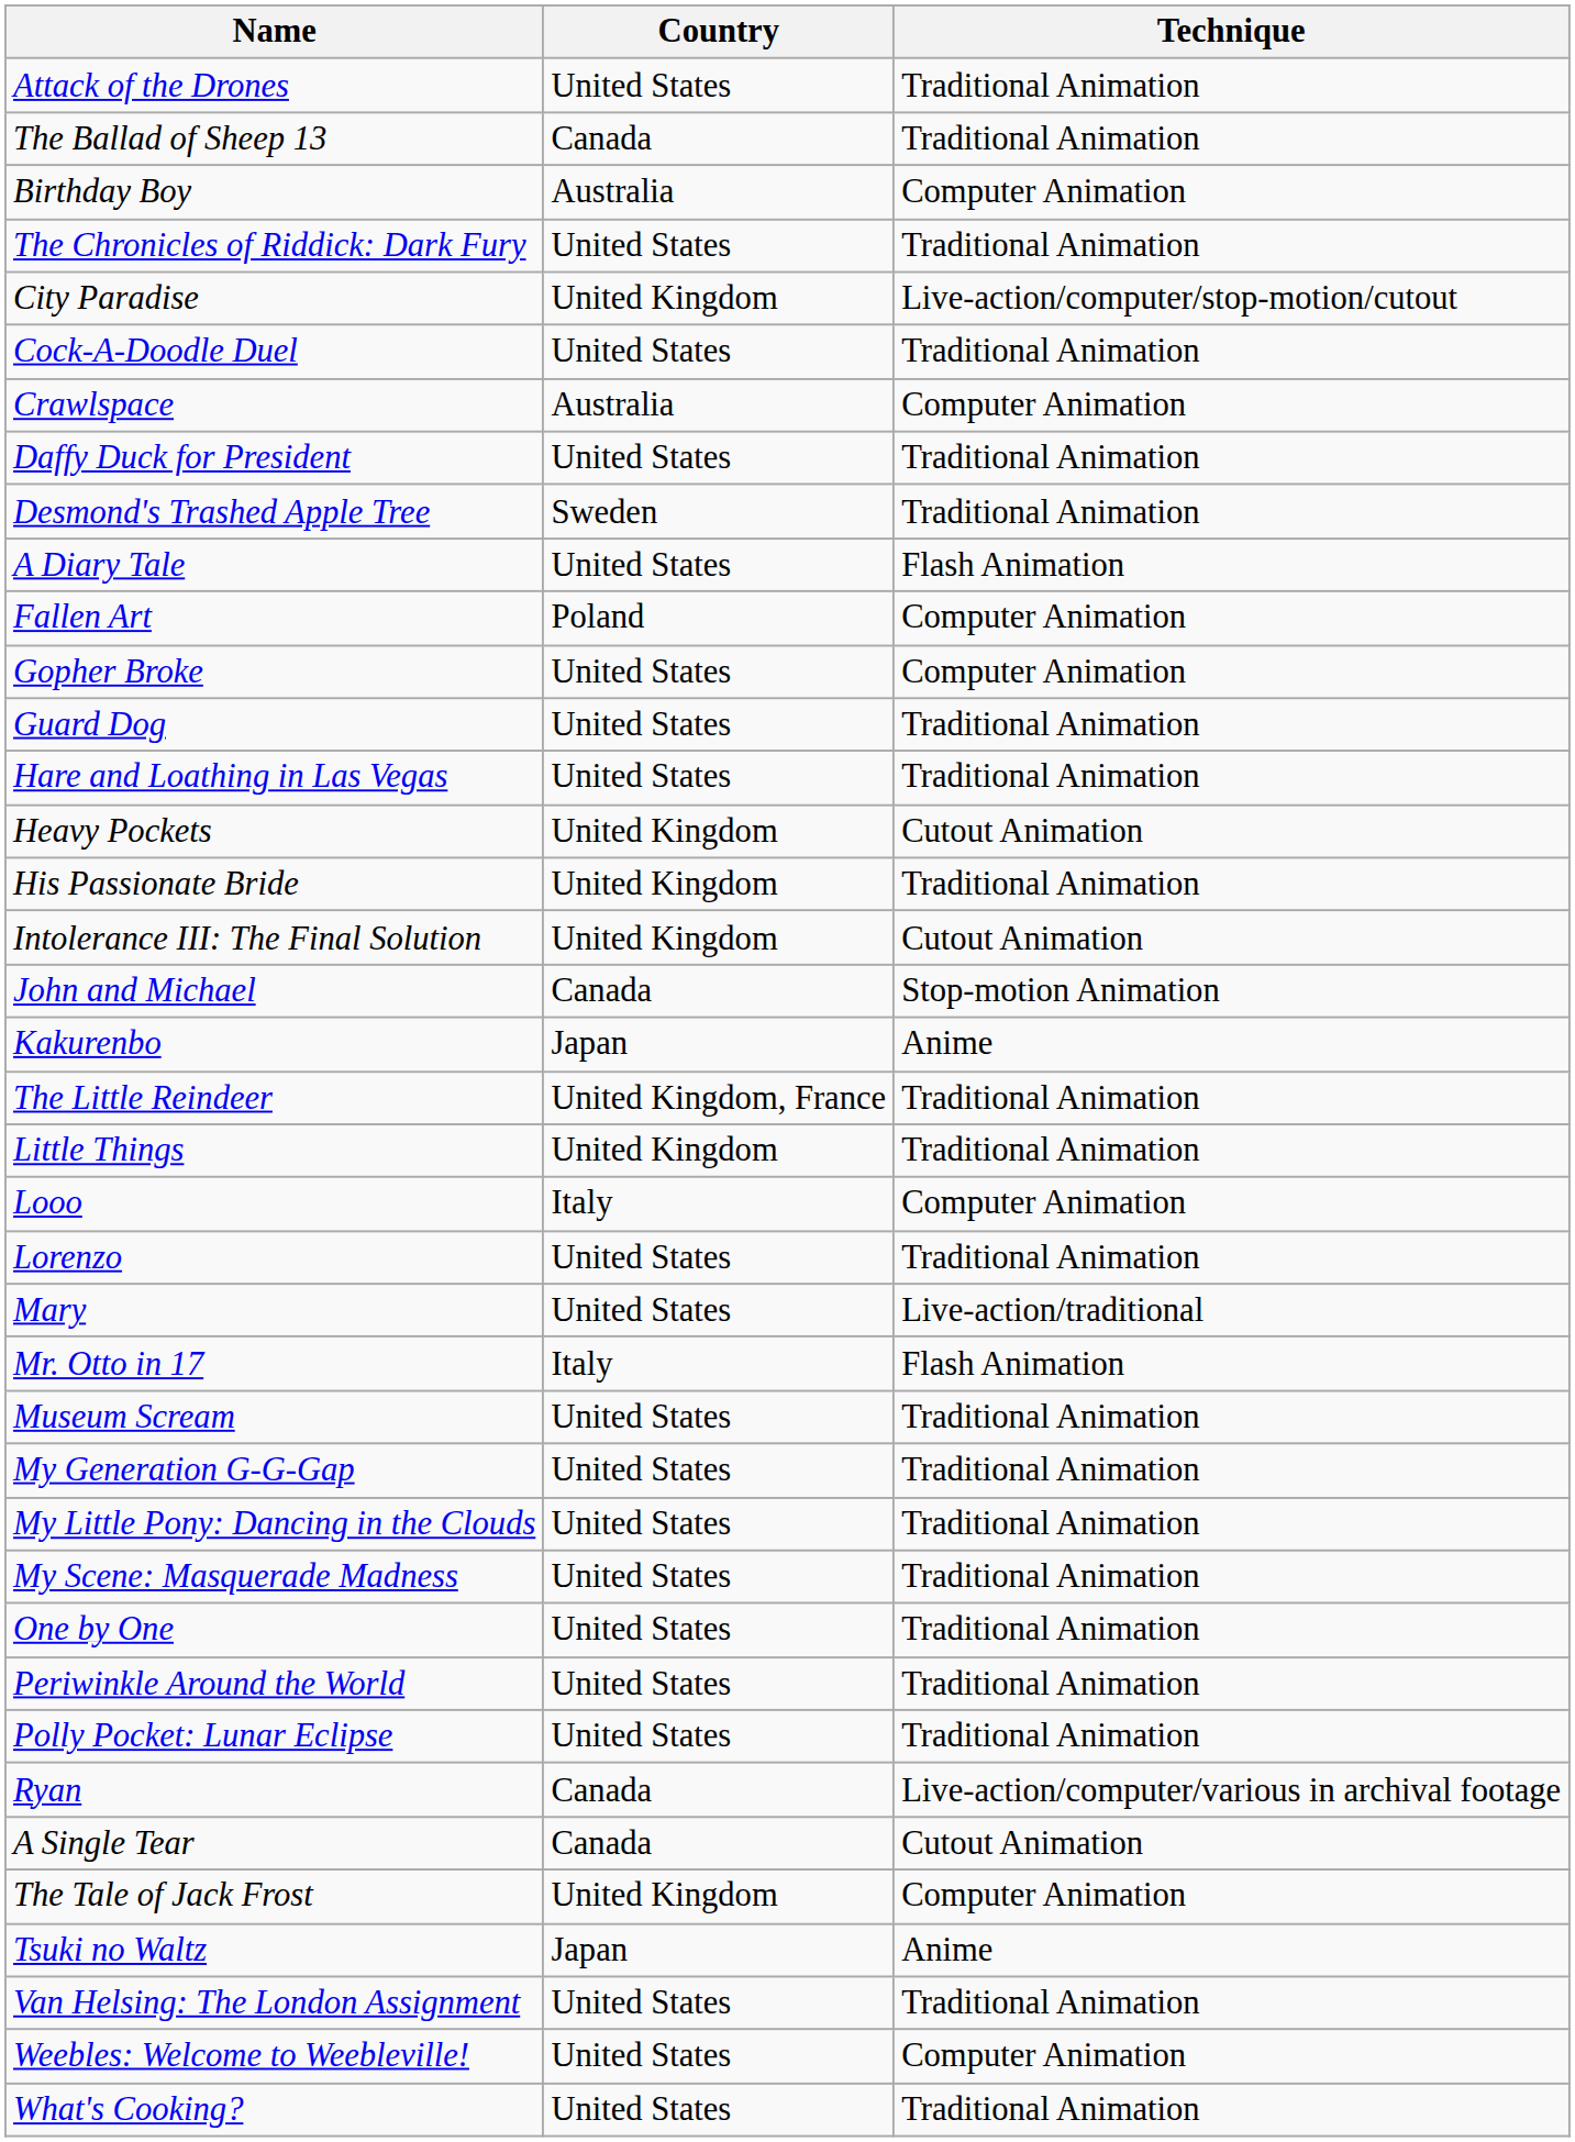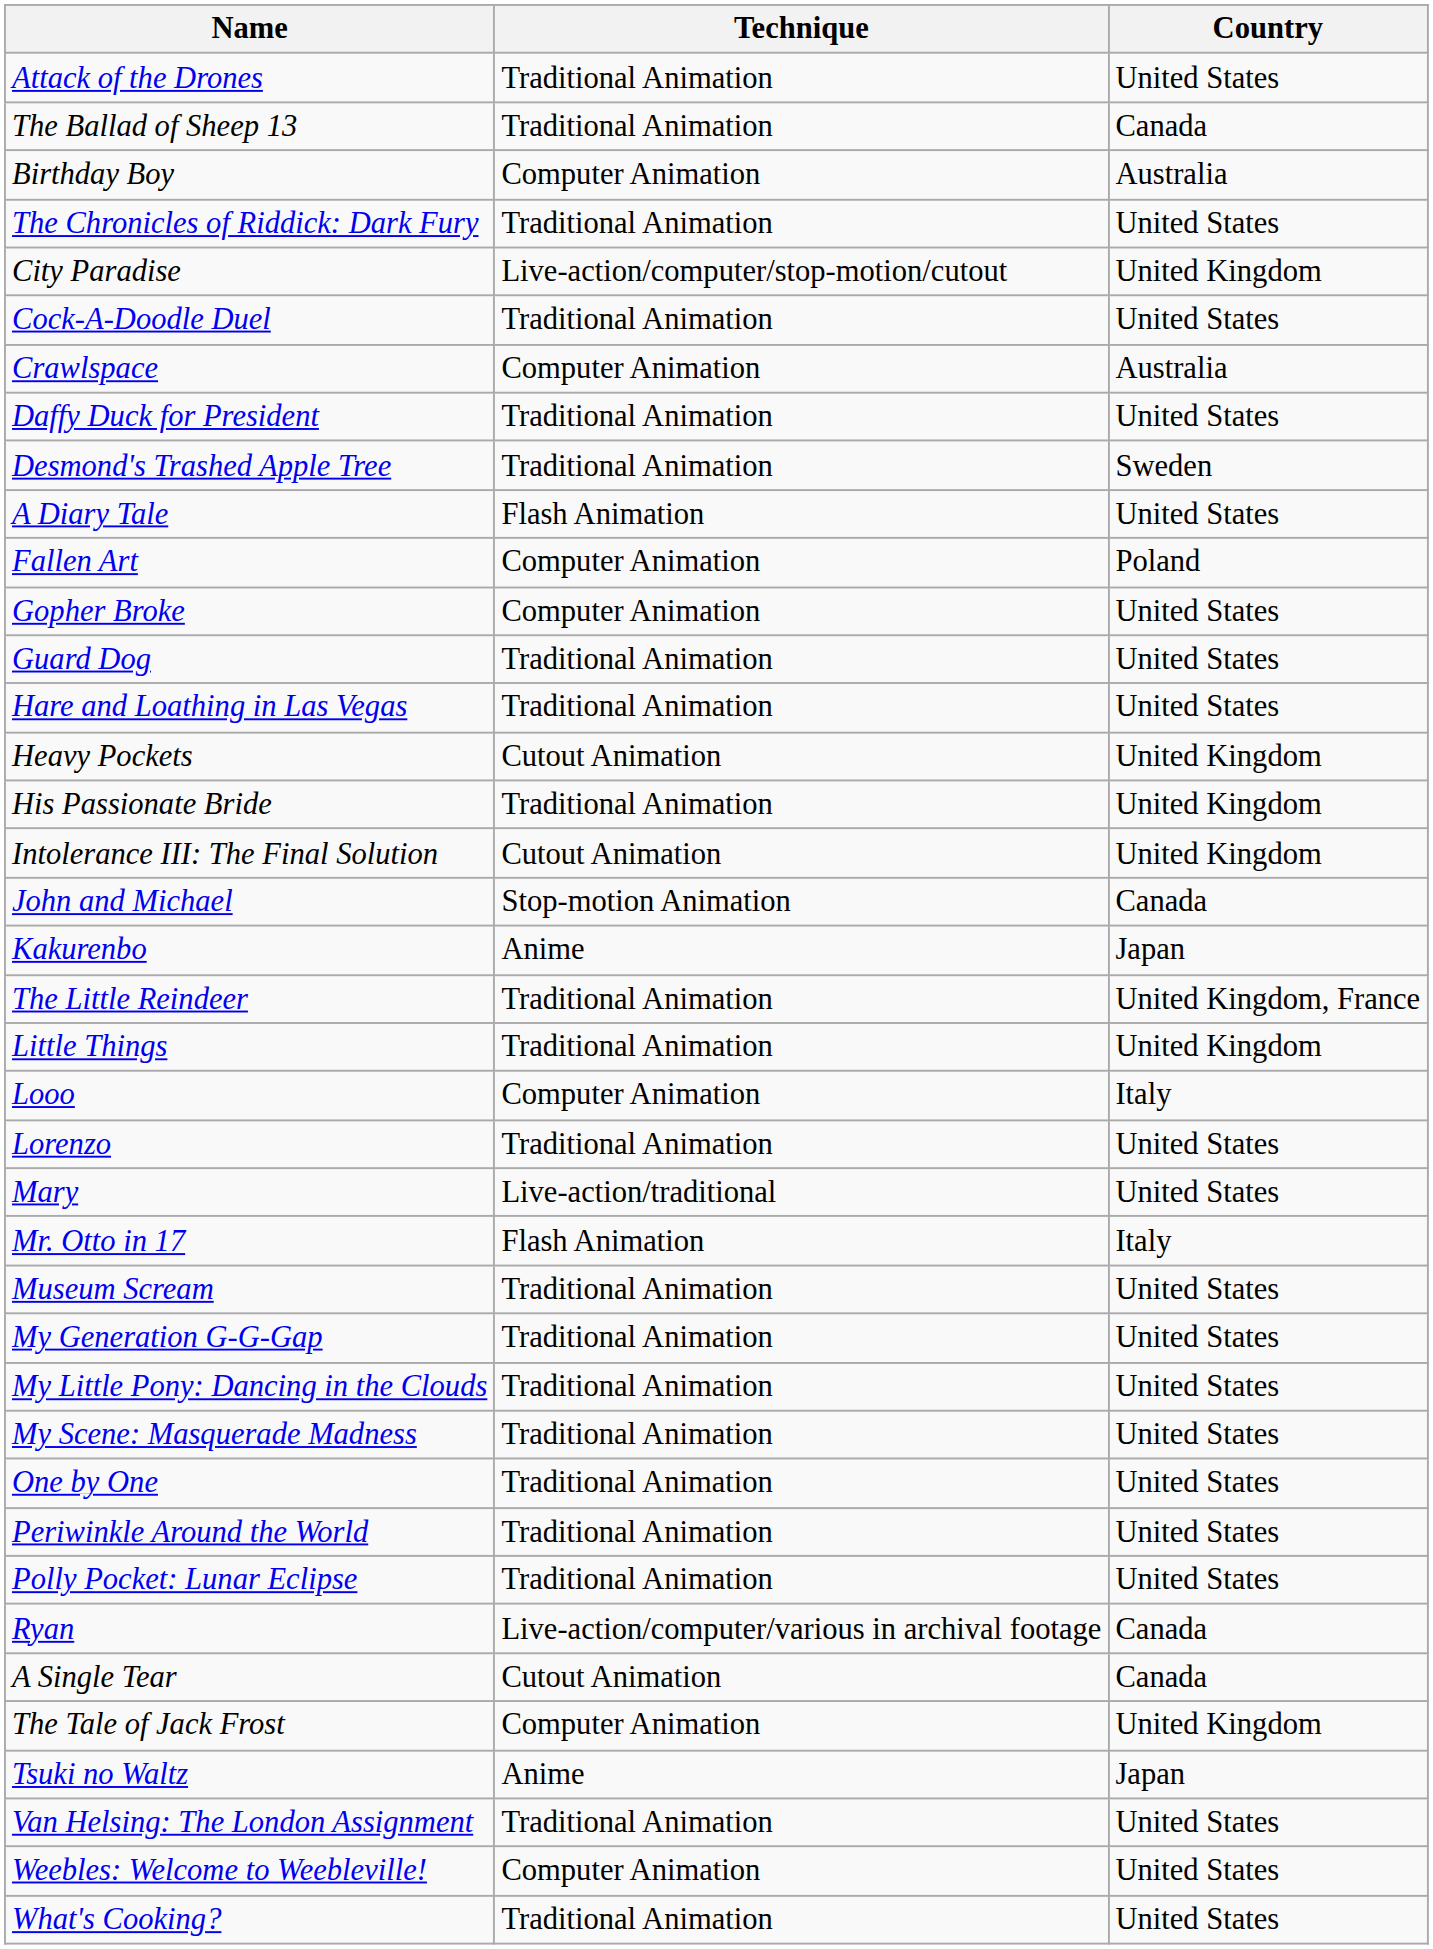 <table class="wikitable sortable">
 <tr>
 <th>Name</th>
+<th>Technique</th>
 <th>Country</th>
-<th>Technique</th>
 </tr>
 <tr>
 <td><em><a href='#'>Attack of the Drones</a></em></td>
+<td>Traditional Animation</td>
 <td>United States</td>
-<td>Traditional Animation</td>
 </tr>
 <tr>
 <td><em>The Ballad of Sheep 13</em></td>
+<td>Traditional Animation</td>
 <td>Canada</td>
-<td>Traditional Animation</td>
 </tr>
 <tr>
 <td><em>Birthday Boy</em></td>
+<td>Computer Animation</td>
 <td>Australia</td>
-<td>Computer Animation</td>
 </tr>
 <tr>
 <td><em><a href='#'>The Chronicles of Riddick: Dark Fury</a></em></td>
+<td>Traditional Animation</td>
 <td>United States</td>
-<td>Traditional Animation</td>
 </tr>
 <tr>
 <td><em>City Paradise</em></td>
+<td>Live-action/computer/stop-motion/cutout</td>
 <td>United Kingdom</td>
-<td>Live-action/computer/stop-motion/cutout</td>
 </tr>
 <tr>
 <td><em><a href='#'>Cock-A-Doodle Duel</a></em></td>
+<td>Traditional Animation</td>
 <td>United States</td>
-<td>Traditional Animation</td>
 </tr>
 <tr>
 <td><em><a href='#'>Crawlspace</a></em></td>
+<td>Computer Animation</td>
 <td>Australia</td>
-<td>Computer Animation</td>
 </tr>
 <tr>
 <td><em><a href='#'>Daffy Duck for President</a></em></td>
+<td>Traditional Animation</td>
 <td>United States</td>
-<td>Traditional Animation</td>
 </tr>
 <tr>
 <td><em><a href='#'>Desmond's Trashed Apple Tree</a></em></td>
+<td>Traditional Animation</td>
 <td>Sweden</td>
-<td>Traditional Animation</td>
 </tr>
 <tr>
 <td><em><a href='#'>A Diary Tale</a></em></td>
+<td>Flash Animation</td>
 <td>United States</td>
-<td>Flash Animation</td>
 </tr>
 <tr>
 <td><em><a href='#'>Fallen Art</a></em></td>
+<td>Computer Animation</td>
 <td>Poland</td>
-<td>Computer Animation</td>
 </tr>
 <tr>
 <td><em><a href='#'>Gopher Broke</a></em></td>
+<td>Computer Animation</td>
 <td>United States</td>
-<td>Computer Animation</td>
 </tr>
 <tr>
 <td><em><a href='#'>Guard Dog</a></em></td>
+<td>Traditional Animation</td>
 <td>United States</td>
-<td>Traditional Animation</td>
 </tr>
 <tr>
 <td><em><a href='#'>Hare and Loathing in Las Vegas</a></em></td>
+<td>Traditional Animation</td>
 <td>United States</td>
-<td>Traditional Animation</td>
 </tr>
 <tr>
 <td><em>Heavy Pockets</em></td>
+<td>Cutout Animation</td>
 <td>United Kingdom</td>
-<td>Cutout Animation</td>
 </tr>
 <tr>
 <td><em>His Passionate Bride</em></td>
+<td>Traditional Animation</td>
 <td>United Kingdom</td>
-<td>Traditional Animation</td>
 </tr>
 <tr>
 <td><em>Intolerance III: The Final Solution</em></td>
+<td>Cutout Animation</td>
 <td>United Kingdom</td>
-<td>Cutout Animation</td>
 </tr>
 <tr>
 <td><em><a href='#'>John and Michael</a></em></td>
+<td>Stop-motion Animation</td>
 <td>Canada</td>
-<td>Stop-motion Animation</td>
 </tr>
 <tr>
 <td><em><a href='#'>Kakurenbo</a></em></td>
+<td>Anime</td>
 <td>Japan</td>
-<td>Anime</td>
 </tr>
 <tr>
 <td><em><a href='#'>The Little Reindeer</a></em></td>
+<td>Traditional Animation</td>
 <td>United Kingdom, France</td>
-<td>Traditional Animation</td>
 </tr>
 <tr>
 <td><em><a href='#'>Little Things</a></em></td>
+<td>Traditional Animation</td>
 <td>United Kingdom</td>
-<td>Traditional Animation</td>
 </tr>
 <tr>
 <td><em><a href='#'>Looo</a></em></td>
+<td>Computer Animation</td>
 <td>Italy</td>
-<td>Computer Animation</td>
 </tr>
 <tr>
 <td><em><a href='#'>Lorenzo</a></em></td>
+<td>Traditional Animation</td>
 <td>United States</td>
-<td>Traditional Animation</td>
 </tr>
 <tr>
 <td><em><a href='#'>Mary</a></em></td>
+<td>Live-action/traditional</td>
 <td>United States</td>
-<td>Live-action/traditional</td>
 </tr>
 <tr>
 <td><em><a href='#'>Mr. Otto in 17</a></em></td>
+<td>Flash Animation</td>
 <td>Italy</td>
-<td>Flash Animation</td>
 </tr>
 <tr>
 <td><em><a href='#'>Museum Scream</a></em></td>
+<td>Traditional Animation</td>
 <td>United States</td>
-<td>Traditional Animation</td>
 </tr>
 <tr>
 <td><em><a href='#'>My Generation G-G-Gap</a></em></td>
+<td>Traditional Animation</td>
 <td>United States</td>
-<td>Traditional Animation</td>
 </tr>
 <tr>
 <td><em><a href='#'>My Little Pony: Dancing in the Clouds</a></em></td>
+<td>Traditional Animation</td>
 <td>United States</td>
-<td>Traditional Animation</td>
 </tr>
 <tr>
 <td><em><a href='#'>My Scene: Masquerade Madness</a></em></td>
+<td>Traditional Animation</td>
 <td>United States</td>
-<td>Traditional Animation</td>
 </tr>
 <tr>
 <td><em><a href='#'>One by One</a></em></td>
+<td>Traditional Animation</td>
 <td>United States</td>
-<td>Traditional Animation</td>
 </tr>
 <tr>
 <td><em><a href='#'>Periwinkle Around the World</a></em></td>
+<td>Traditional Animation</td>
 <td>United States</td>
-<td>Traditional Animation</td>
 </tr>
 <tr>
 <td><em><a href='#'>Polly Pocket: Lunar Eclipse</a></em></td>
+<td>Traditional Animation</td>
 <td>United States</td>
-<td>Traditional Animation</td>
 </tr>
 <tr>
 <td><em><a href='#'>Ryan</a></em></td>
+<td>Live-action/computer/various in archival footage</td>
 <td>Canada</td>
-<td>Live-action/computer/various in archival footage</td>
 </tr>
 <tr>
 <td><em>A Single Tear</em></td>
+<td>Cutout Animation</td>
 <td>Canada</td>
-<td>Cutout Animation</td>
 </tr>
 <tr>
 <td><em>The Tale of Jack Frost</em></td>
+<td>Computer Animation</td>
 <td>United Kingdom</td>
-<td>Computer Animation</td>
 </tr>
 <tr>
 <td><em><a href='#'>Tsuki no Waltz</a></em></td>
+<td>Anime</td>
 <td>Japan</td>
-<td>Anime</td>
 </tr>
 <tr>
 <td><em><a href='#'>Van Helsing: The London Assignment</a></em></td>
+<td>Traditional Animation</td>
 <td>United States</td>
-<td>Traditional Animation</td>
 </tr>
 <tr>
 <td><em><a href='#'>Weebles: Welcome to Weebleville!</a></em></td>
+<td>Computer Animation</td>
 <td>United States</td>
-<td>Computer Animation</td>
 </tr>
 <tr>
 <td><em><a href='#'>What's Cooking?</a></em></td>
+<td>Traditional Animation</td>
 <td>United States</td>
-<td>Traditional Animation</td>
 </tr>
 </table>
